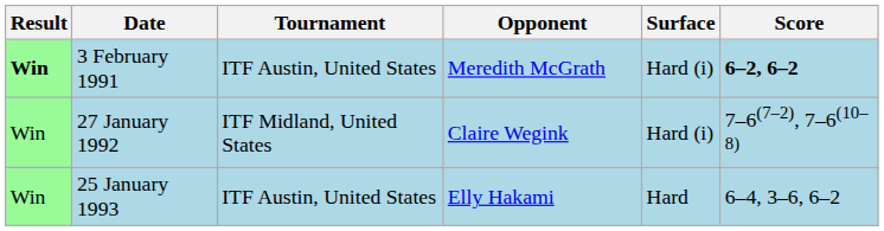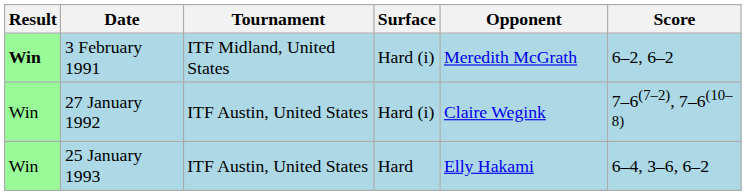 <table class="sortable wikitable" style="font-size:97%;">
 <tr>
 <th>Result</th>
 <th style="width:100px">Date</th>
 <th style="width:160px">Tournament</th>
+<th style="width:50px">Surface</th>
 <th style="width:140px">Opponent</th>
-<th style="width:50px">Surface</th>
 <th style="width:110px" class="unsortable">Score</th>
 </tr>
 <tr style="background:lightblue;">
 <td style="background:#98fb98;"><strong>Win</strong></td>
 <td>3 February 1991</td>
-<td>ITF Austin, United States</td>
+<td>ITF Midland, United States</td>
+<td>Hard (i)</td>
 <td> <a href='#'>Meredith McGrath</a></td>
-<td>Hard (i)</td>
-<td><strong>6–2, 6–2</strong></td>
+<td>6–2, 6–2</td>
 </tr>
 <tr style="background:lightblue;">
 <td style="background:#98fb98;">Win</td>
 <td>27 January 1992</td>
-<td>ITF Midland, United States</td>
+<td>ITF Austin, United States</td>
+<td>Hard (i)</td>
 <td> <a href='#'>Claire Wegink</a></td>
-<td>Hard (i)</td>
 <td>7–6<sup>(7–2)</sup>, 7–6<sup>(10–8)</sup></td>
 </tr>
 <tr style="background:lightblue;">
 <td style="background:#98fb98;">Win</td>
 <td>25 January 1993</td>
 <td>ITF Austin, United States</td>
+<td>Hard</td>
 <td> <a href='#'>Elly Hakami</a></td>
-<td>Hard</td>
 <td>6–4, 3–6, 6–2</td>
 </tr>
 </table>
